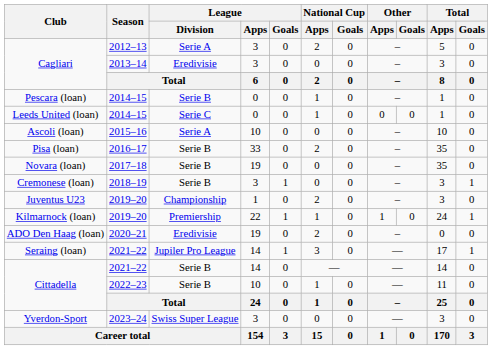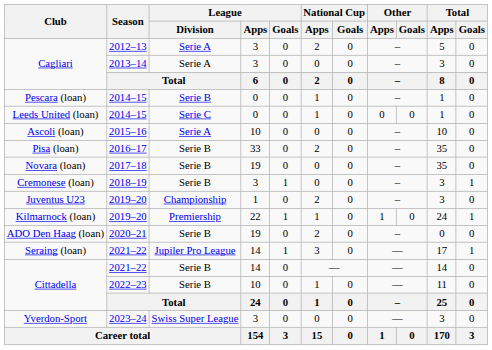 <table class="wikitable" style="text-align: center;">
 <tr>
 <th rowspan="2">Club</th>
 <th rowspan="2">Season</th>
 <th colspan="3">League</th>
 <th colspan="2">National Cup</th>
 <th colspan="2">Other</th>
 <th colspan="2">Total</th>
 </tr>
 <tr>
 <th>Division</th>
 <th>Apps</th>
 <th>Goals</th>
 <th>Apps</th>
 <th>Goals</th>
 <th>Apps</th>
 <th>Goals</th>
 <th>Apps</th>
 <th>Goals</th>
 </tr>
 <tr>
 <td rowspan="3"><a href='#'>Cagliari</a></td>
 <td><a href='#'>2012–13</a></td>
 <td><a href='#'>Serie A</a></td>
 <td>3</td>
 <td>0</td>
 <td>2</td>
 <td>0</td>
 <td colspan=2>–</td>
 <td>5</td>
 <td>0</td>
 </tr>
 <tr>
 <td><a href='#'>2013–14</a></td>
-<td><a href='#'>Eredivisie</a></td>
+<td>Serie A</td>
 <td>3</td>
 <td>0</td>
 <td>0</td>
 <td>0</td>
 <td colspan=2>–</td>
 <td>3</td>
 <td>0</td>
 </tr>
 <tr>
 <th colspan="2">Total</th>
 <th>6</th>
 <th>0</th>
 <th>2</th>
 <th>0</th>
 <th colspan=2>–</th>
 <th>8</th>
 <th>0</th>
 </tr>
 <tr>
 <td><a href='#'>Pescara</a> (loan)</td>
 <td><a href='#'>2014–15</a></td>
 <td><a href='#'>Serie B</a></td>
 <td>0</td>
 <td>0</td>
 <td>1</td>
 <td>0</td>
 <td colspan=2>–</td>
 <td>1</td>
 <td>0</td>
 </tr>
 <tr>
 <td><a href='#'>Leeds United</a> (loan)</td>
 <td><a href='#'>2014–15</a></td>
 <td><a href='#'>Serie C</a></td>
 <td>0</td>
 <td>0</td>
 <td>1</td>
 <td>0</td>
 <td>0</td>
 <td>0</td>
 <td>1</td>
 <td>0</td>
 </tr>
 <tr>
 <td><a href='#'>Ascoli</a> (loan)</td>
 <td><a href='#'>2015–16</a></td>
 <td><a href='#'>Serie A</a></td>
 <td>10</td>
 <td>0</td>
 <td>0</td>
 <td>0</td>
 <td colspan=2>–</td>
 <td>10</td>
 <td>0</td>
 </tr>
 <tr>
 <td><a href='#'>Pisa</a> (loan)</td>
 <td><a href='#'>2016–17</a></td>
 <td>Serie B</td>
 <td>33</td>
 <td>0</td>
 <td>2</td>
 <td>0</td>
 <td colspan=2>–</td>
 <td>35</td>
 <td>0</td>
 </tr>
 <tr>
 <td><a href='#'>Novara</a> (loan)</td>
 <td><a href='#'>2017–18</a></td>
 <td>Serie B</td>
 <td>19</td>
 <td>0</td>
 <td>0</td>
 <td>0</td>
 <td colspan=2>–</td>
 <td>35</td>
 <td>0</td>
 </tr>
 <tr>
 <td><a href='#'>Cremonese</a> (loan)</td>
 <td><a href='#'>2018–19</a></td>
 <td>Serie B</td>
 <td>3</td>
 <td>1</td>
 <td>0</td>
 <td>0</td>
 <td colspan=2>–</td>
 <td>3</td>
 <td>1</td>
 </tr>
 <tr>
 <td><a href='#'>Juventus U23</a></td>
 <td><a href='#'>2019–20</a></td>
 <td><a href='#'>Championship</a></td>
 <td>1</td>
 <td>0</td>
 <td>2</td>
 <td>0</td>
 <td colspan=2>–</td>
 <td>3</td>
 <td>0</td>
 </tr>
 <tr>
 <td><a href='#'>Kilmarnock</a> (loan)</td>
 <td><a href='#'>2019–20</a></td>
 <td><a href='#'>Premiership</a></td>
 <td>22</td>
 <td>1</td>
 <td>1</td>
 <td>0</td>
 <td>1</td>
 <td>0</td>
 <td>24</td>
 <td>1</td>
 </tr>
 <tr>
 <td><a href='#'>ADO Den Haag</a> (loan)</td>
 <td><a href='#'>2020–21</a></td>
-<td><a href='#'>Eredivisie</a></td>
+<td>Serie B</td>
 <td>19</td>
 <td>0</td>
 <td>2</td>
 <td>0</td>
 <td colspan=2>–</td>
 <td>0</td>
 <td>0</td>
 </tr>
 <tr>
 <td><a href='#'>Seraing</a> (loan)</td>
 <td><a href='#'>2021–22</a></td>
 <td><a href='#'>Jupiler Pro League</a></td>
 <td>14</td>
 <td>1</td>
 <td>3</td>
 <td>0</td>
 <td colspan="2">—</td>
 <td>17</td>
 <td>1</td>
 </tr>
 <tr>
 <td rowspan="3"><a href='#'>Cittadella</a></td>
 <td><a href='#'>2021–22</a></td>
 <td>Serie B</td>
 <td>14</td>
 <td>0</td>
 <td colspan="2">—</td>
 <td colspan="2">—</td>
 <td>14</td>
 <td>0</td>
 </tr>
 <tr>
 <td><a href='#'>2022–23</a></td>
 <td>Serie B</td>
 <td>10</td>
 <td>0</td>
 <td>1</td>
 <td>0</td>
 <td colspan="2">—</td>
 <td>11</td>
 <td>0</td>
 </tr>
 <tr>
 <th colspan="2">Total</th>
 <th>24</th>
 <th>0</th>
 <th>1</th>
 <th>0</th>
 <th colspan=2>–</th>
 <th>25</th>
 <th>0</th>
 </tr>
 <tr>
 <td><a href='#'>Yverdon-Sport</a></td>
 <td><a href='#'>2023–24</a></td>
 <td><a href='#'>Swiss Super League</a></td>
 <td>3</td>
 <td>0</td>
 <td>0</td>
 <td>0</td>
 <td colspan="2">—</td>
 <td>3</td>
 <td>0</td>
 </tr>
 <tr>
 <th colspan="3">Career total</th>
 <th>154</th>
 <th>3</th>
 <th>15</th>
 <th>0</th>
 <th>1</th>
 <th>0</th>
 <th>170</th>
 <th>3</th>
 </tr>
 </table>
